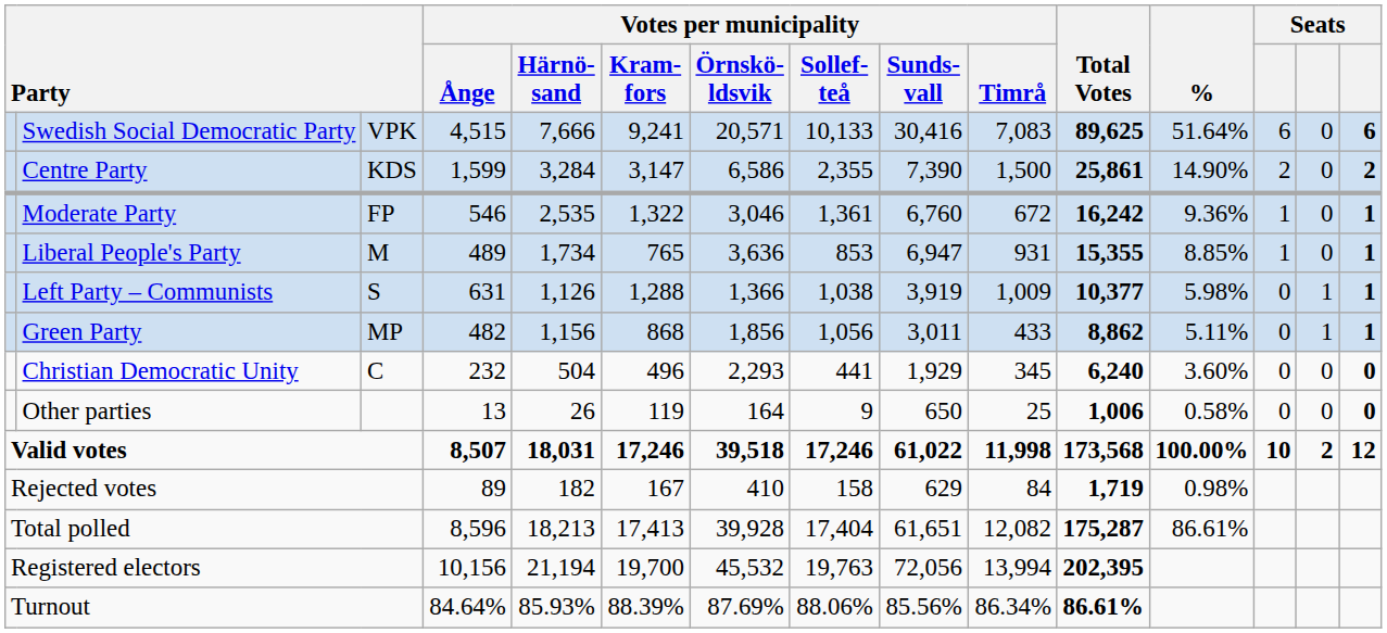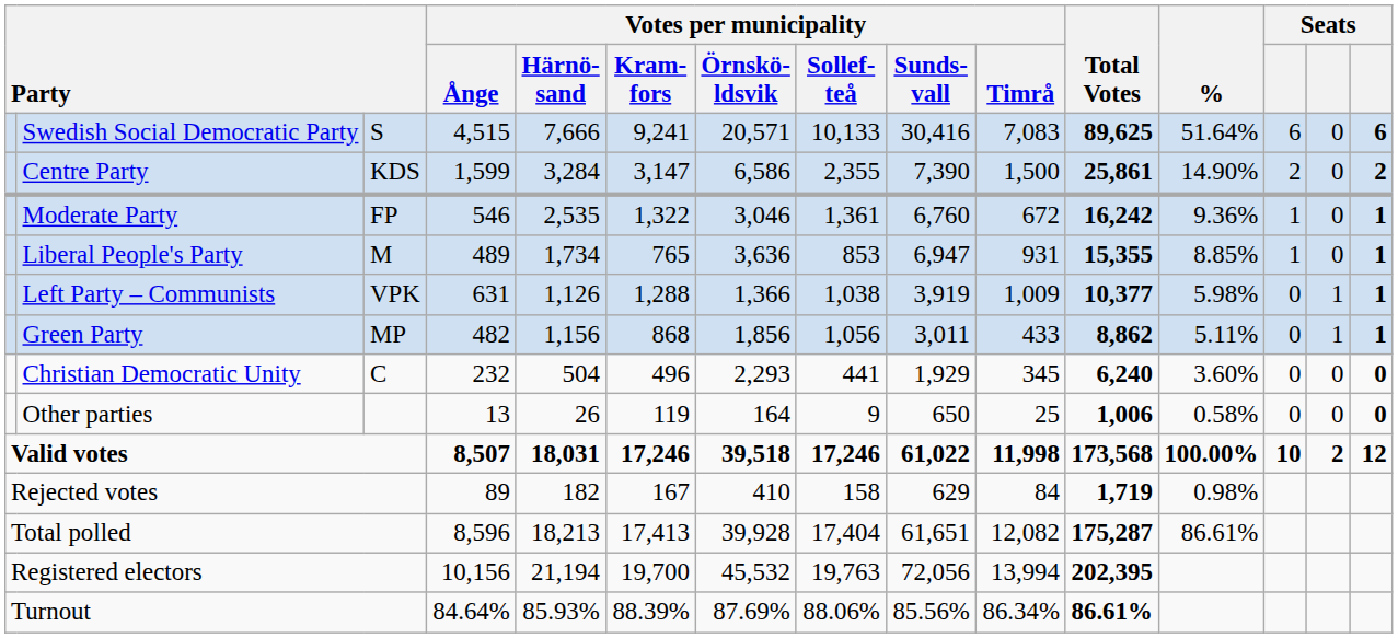 <table class="wikitable" border="1" style="text-align:right;">
 <tr>
 <th style="text-align:left;" valign=bottom rowspan=2 colspan=3>Party</th>
 <th colspan=7>Votes per municipality</th>
 <th align=center valign=bottom rowspan=2 width="50">Total Votes</th>
 <th align=center valign=bottom rowspan=2 width="50">%</th>
 <th colspan=3>Seats</th>
 </tr>
 <tr>
 <th align=center valign=bottom width="50"><a href='#'>Ånge</a></th>
 <th align=center valign=bottom width="50"><a href='#'>Härnö- sand</a></th>
 <th align=center valign=bottom width="50"><a href='#'>Kram- fors</a></th>
 <th align=center valign=bottom width="50"><a href='#'>Örnskö- ldsvik</a></th>
 <th align=center valign=bottom width="50"><a href='#'>Sollef- teå</a></th>
 <th align=center valign=bottom width="50"><a href='#'>Sunds- vall</a></th>
 <th align=center valign=bottom width="50"><a href='#'>Timrå</a></th>
 <th align=center valign=bottom width="20"><small></small></th>
 <th align=center valign=bottom width="20"><small><a href='#'></a></small></th>
 <th align=center valign=bottom width="20"><small></small></th>
 </tr>
 <tr style="background:#CEE0F2;">
 <td></td>
 <td align=left style="white-space: nowrap;"><a href='#'>Swedish Social Democratic Party</a></td>
-<td align=left>VPK</td>
+<td align=left>S</td>
 <td>4,515</td>
 <td>7,666</td>
 <td>9,241</td>
 <td>20,571</td>
 <td>10,133</td>
 <td>30,416</td>
 <td>7,083</td>
 <td><strong>89,625</strong></td>
 <td>51.64%</td>
 <td>6</td>
 <td>0</td>
 <td><strong>6</strong></td>
 </tr>
 <tr style="background:#CEE0F2;">
 <td></td>
 <td align=left><a href='#'>Centre Party</a></td>
 <td align=left>KDS</td>
 <td>1,599</td>
 <td>3,284</td>
 <td>3,147</td>
 <td>6,586</td>
 <td>2,355</td>
 <td>7,390</td>
 <td>1,500</td>
 <td><strong>25,861</strong></td>
 <td>14.90%</td>
 <td>2</td>
 <td>0</td>
 <td><strong>2</strong></td>
 </tr>
 <tr style="background:#CEE0F2; border-top:3px solid darkgray;">
 <td></td>
 <td align=left><a href='#'>Moderate Party</a></td>
 <td align=left>FP</td>
 <td>546</td>
 <td>2,535</td>
 <td>1,322</td>
 <td>3,046</td>
 <td>1,361</td>
 <td>6,760</td>
 <td>672</td>
 <td><strong>16,242</strong></td>
 <td>9.36%</td>
 <td>1</td>
 <td>0</td>
 <td><strong>1</strong></td>
 </tr>
 <tr style="background:#CEE0F2;">
 <td></td>
 <td align=left><a href='#'>Liberal People's Party</a></td>
 <td align=left>M</td>
 <td>489</td>
 <td>1,734</td>
 <td>765</td>
 <td>3,636</td>
 <td>853</td>
 <td>6,947</td>
 <td>931</td>
 <td><strong>15,355</strong></td>
 <td>8.85%</td>
 <td>1</td>
 <td>0</td>
 <td><strong>1</strong></td>
 </tr>
 <tr style="background:#CEE0F2;">
 <td></td>
 <td align=left><a href='#'>Left Party – Communists</a></td>
-<td align=left>S</td>
+<td align=left>VPK</td>
 <td>631</td>
 <td>1,126</td>
 <td>1,288</td>
 <td>1,366</td>
 <td>1,038</td>
 <td>3,919</td>
 <td>1,009</td>
 <td><strong>10,377</strong></td>
 <td>5.98%</td>
 <td>0</td>
 <td>1</td>
 <td><strong>1</strong></td>
 </tr>
 <tr style="background:#CEE0F2;">
 <td></td>
 <td align=left><a href='#'>Green Party</a></td>
 <td align=left>MP</td>
 <td>482</td>
 <td>1,156</td>
 <td>868</td>
 <td>1,856</td>
 <td>1,056</td>
 <td>3,011</td>
 <td>433</td>
 <td><strong>8,862</strong></td>
 <td>5.11%</td>
 <td>0</td>
 <td>1</td>
 <td><strong>1</strong></td>
 </tr>
 <tr>
 <td></td>
 <td align=left><a href='#'>Christian Democratic Unity</a></td>
 <td align=left>C</td>
 <td>232</td>
 <td>504</td>
 <td>496</td>
 <td>2,293</td>
 <td>441</td>
 <td>1,929</td>
 <td>345</td>
 <td><strong>6,240</strong></td>
 <td>3.60%</td>
 <td>0</td>
 <td>0</td>
 <td><strong>0</strong></td>
 </tr>
 <tr>
 <td></td>
 <td align=left>Other parties</td>
 <td></td>
 <td>13</td>
 <td>26</td>
 <td>119</td>
 <td>164</td>
 <td>9</td>
 <td>650</td>
 <td>25</td>
 <td><strong>1,006</strong></td>
 <td>0.58%</td>
 <td>0</td>
 <td>0</td>
 <td><strong>0</strong></td>
 </tr>
 <tr style="font-weight:bold">
 <td align=left colspan=3>Valid votes</td>
 <td>8,507</td>
 <td>18,031</td>
 <td>17,246</td>
 <td>39,518</td>
 <td>17,246</td>
 <td>61,022</td>
 <td>11,998</td>
 <td>173,568</td>
 <td>100.00%</td>
 <td>10</td>
 <td>2</td>
 <td>12</td>
 </tr>
 <tr>
 <td align=left colspan=3>Rejected votes</td>
 <td>89</td>
 <td>182</td>
 <td>167</td>
 <td>410</td>
 <td>158</td>
 <td>629</td>
 <td>84</td>
 <td><strong>1,719</strong></td>
 <td>0.98%</td>
 <td></td>
 <td></td>
 <td></td>
 </tr>
 <tr>
 <td align=left colspan=3>Total polled</td>
 <td>8,596</td>
 <td>18,213</td>
 <td>17,413</td>
 <td>39,928</td>
 <td>17,404</td>
 <td>61,651</td>
 <td>12,082</td>
 <td><strong>175,287</strong></td>
 <td>86.61%</td>
 <td></td>
 <td></td>
 <td></td>
 </tr>
 <tr>
 <td align=left colspan=3>Registered electors</td>
 <td>10,156</td>
 <td>21,194</td>
 <td>19,700</td>
 <td>45,532</td>
 <td>19,763</td>
 <td>72,056</td>
 <td>13,994</td>
 <td><strong>202,395</strong></td>
 <td></td>
 <td></td>
 <td></td>
 <td></td>
 </tr>
 <tr>
 <td align=left colspan=3>Turnout</td>
 <td>84.64%</td>
 <td>85.93%</td>
 <td>88.39%</td>
 <td>87.69%</td>
 <td>88.06%</td>
 <td>85.56%</td>
 <td>86.34%</td>
 <td><strong>86.61%</strong></td>
 <td></td>
 <td></td>
 <td></td>
 <td></td>
 </tr>
 </table>
